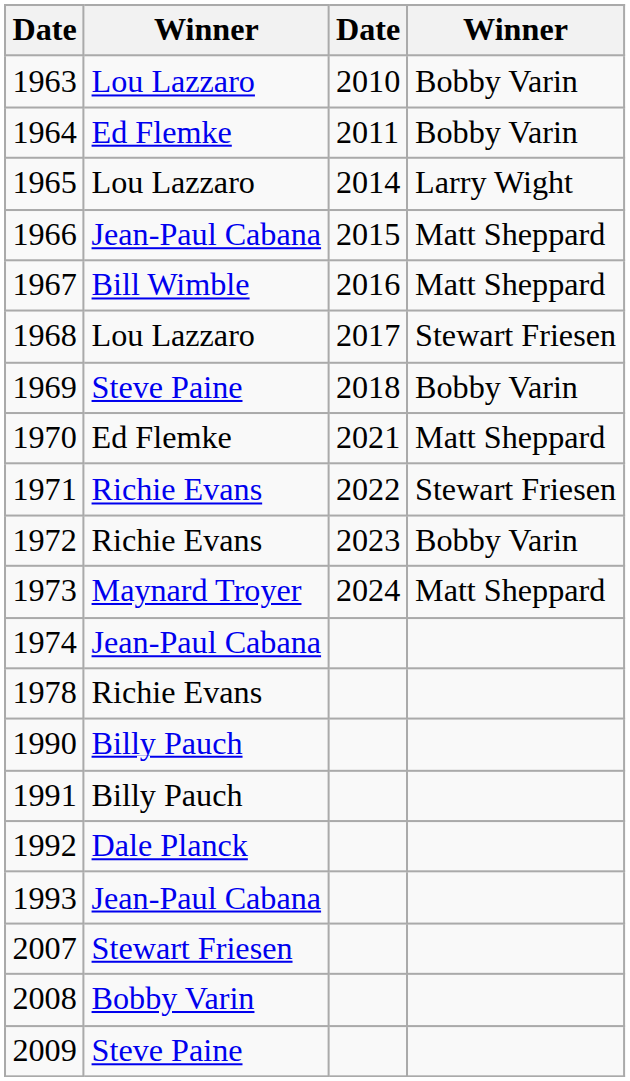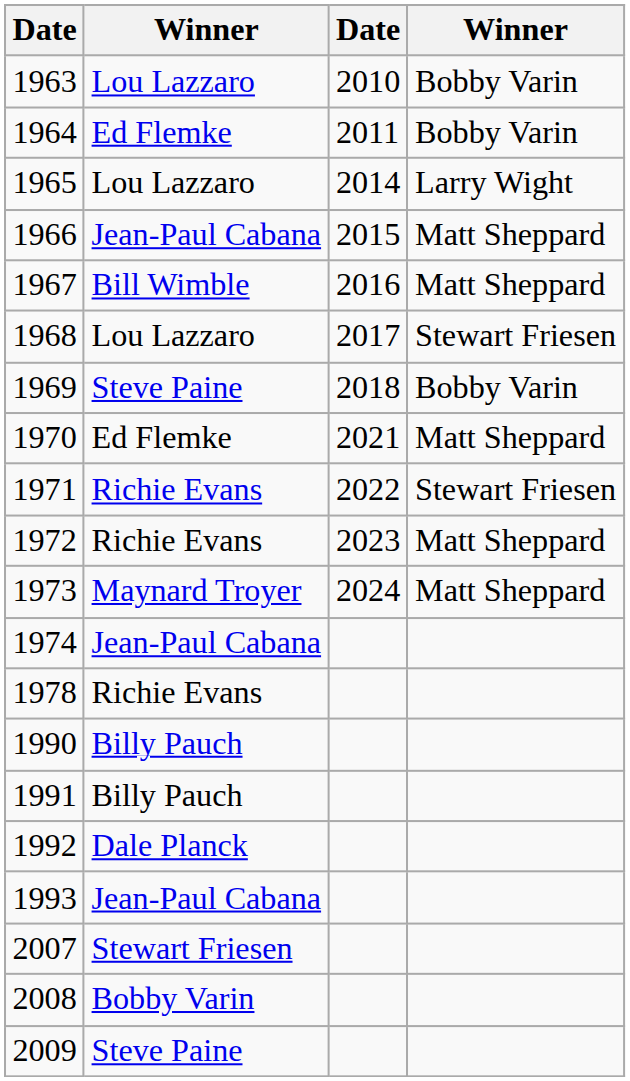 <table class="wikitable">
 <tr>
 <th><strong>Date</strong></th>
 <th><strong>Winner</strong></th>
 <th><strong>Date</strong></th>
 <th><strong>Winner</strong></th>
 </tr>
 <tr>
 <td>1963</td>
 <td><a href='#'>Lou  Lazzaro</a></td>
 <td>2010</td>
 <td>Bobby  Varin</td>
 </tr>
 <tr>
 <td>1964</td>
 <td><a href='#'>Ed  Flemke</a></td>
 <td>2011</td>
 <td>Bobby  Varin</td>
 </tr>
 <tr>
 <td>1965</td>
 <td>Lou  Lazzaro</td>
 <td>2014</td>
 <td>Larry  Wight</td>
 </tr>
 <tr>
 <td>1966</td>
 <td><a href='#'>Jean-Paul Cabana</a></td>
 <td>2015</td>
 <td>Matt  Sheppard</td>
 </tr>
 <tr>
 <td>1967</td>
 <td><a href='#'>Bill  Wimble</a></td>
 <td>2016</td>
 <td>Matt  Sheppard</td>
 </tr>
 <tr>
 <td>1968</td>
 <td>Lou  Lazzaro</td>
 <td>2017</td>
 <td>Stewart  Friesen</td>
 </tr>
 <tr>
 <td>1969</td>
 <td><a href='#'>Steve  Paine</a></td>
 <td>2018</td>
 <td>Bobby  Varin</td>
 </tr>
 <tr>
 <td>1970</td>
 <td>Ed  Flemke</td>
 <td>2021</td>
 <td>Matt  Sheppard</td>
 </tr>
 <tr>
 <td>1971</td>
 <td><a href='#'>Richie  Evans</a></td>
 <td>2022</td>
 <td>Stewart  Friesen</td>
 </tr>
 <tr>
 <td>1972</td>
 <td>Richie  Evans</td>
 <td>2023</td>
-<td>Bobby  Varin</td>
+<td>Matt  Sheppard</td>
 </tr>
 <tr>
 <td>1973</td>
 <td><a href='#'>Maynard  Troyer</a></td>
 <td>2024</td>
 <td>Matt Sheppard</td>
 </tr>
 <tr>
 <td>1974</td>
 <td><a href='#'>Jean-Paul Cabana</a></td>
 <td></td>
 <td></td>
 </tr>
 <tr>
 <td>1978</td>
 <td>Richie  Evans</td>
 <td></td>
 <td></td>
 </tr>
 <tr>
 <td>1990</td>
 <td><a href='#'>Billy  Pauch</a></td>
 <td></td>
 <td></td>
 </tr>
 <tr>
 <td>1991</td>
 <td>Billy  Pauch</td>
 <td></td>
 <td></td>
 </tr>
 <tr>
 <td>1992</td>
 <td><a href='#'>Dale  Planck</a></td>
 <td></td>
 <td></td>
 </tr>
 <tr>
 <td>1993</td>
 <td><a href='#'>Jean-Paul Cabana</a></td>
 <td></td>
 <td></td>
 </tr>
 <tr>
 <td>2007</td>
 <td><a href='#'>Stewart  Friesen</a></td>
 <td></td>
 <td></td>
 </tr>
 <tr>
 <td>2008</td>
 <td><a href='#'>Bobby  Varin</a></td>
 <td></td>
 <td></td>
 </tr>
 <tr>
 <td>2009</td>
 <td><a href='#'>Steve  Paine</a></td>
 <td></td>
 <td></td>
 </tr>
 </table>
